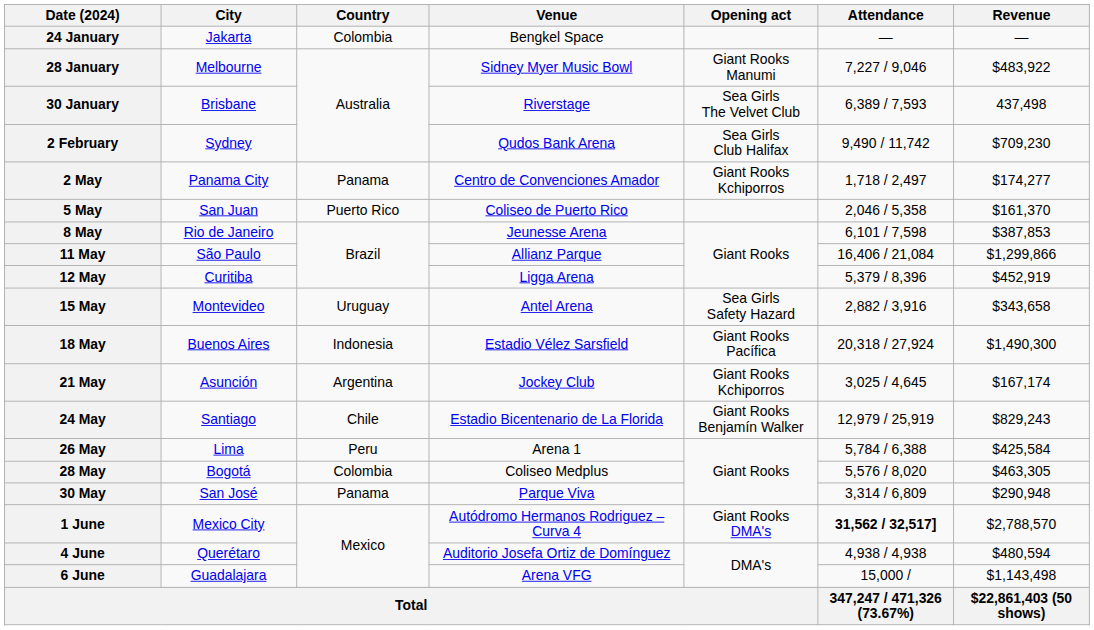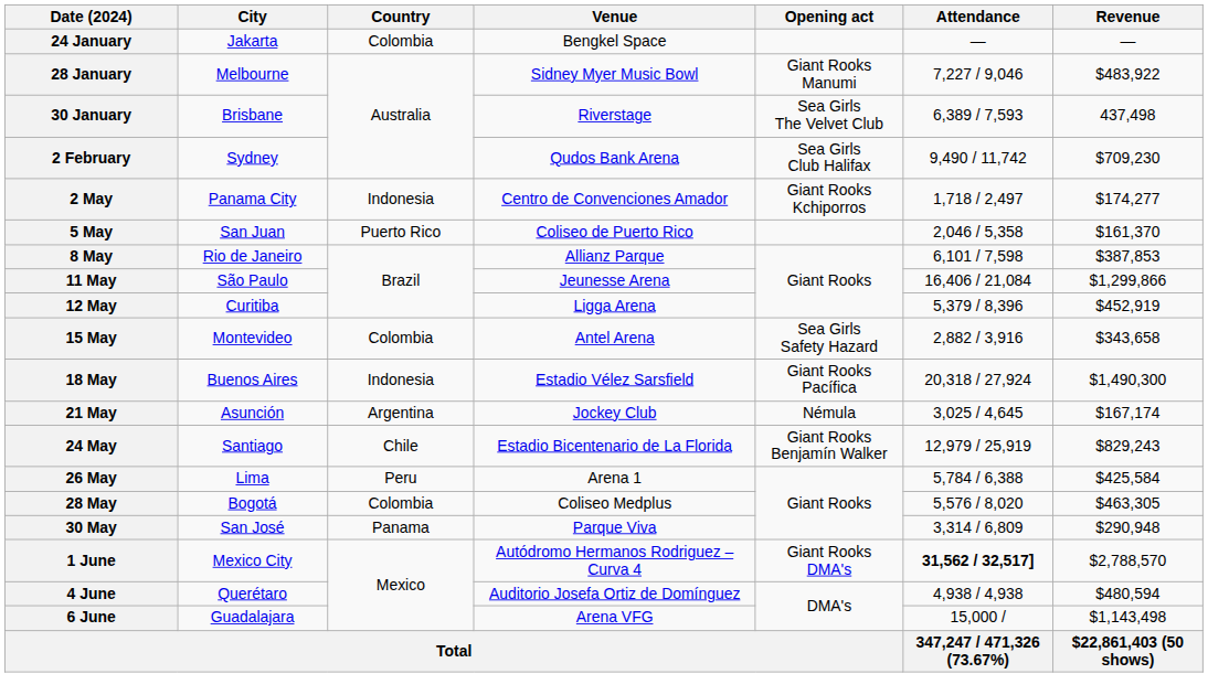 <table class="wikitable plainrowheaders" style="text-align:center;">
 <tr>
 <th scope="col" style="width:12em;">Date (2024)</th>
 <th scope="col" style="width:10em;">City</th>
 <th scope="col" style="width:10em;">Country</th>
 <th scope="col" style="width:20em;">Venue</th>
 <th scope="col" style="width:10em;">Opening act</th>
 <th scope="col" style="width:10em;">Attendance</th>
 <th scope="col" style="width:10em;">Revenue</th>
 </tr>
 <tr>
 <th scope="row" style="text-align:center;">24 January</th>
 <td><a href='#'>Jakarta</a></td>
 <td>Colombia</td>
 <td>Bengkel Space</td>
 <td></td>
 <td>—</td>
 <td>—</td>
 </tr>
 <tr>
 <th scope="row" style="text-align:center;">28 January</th>
 <td><a href='#'>Melbourne</a></td>
 <td rowspan="3">Australia</td>
 <td><a href='#'>Sidney Myer Music Bowl</a></td>
 <td>Giant Rooks<br>Manumi</td>
 <td>7,227 / 9,046</td>
 <td>$483,922</td>
 </tr>
 <tr>
 <th scope="row" style="text-align:center;">30 January</th>
 <td><a href='#'>Brisbane</a></td>
 <td><a href='#'>Riverstage</a></td>
 <td>Sea Girls<br>The Velvet Club</td>
 <td>6,389 / 7,593</td>
 <td>437,498</td>
 </tr>
 <tr>
 <th scope="row" style="text-align:center;">2 February</th>
 <td><a href='#'>Sydney</a></td>
 <td><a href='#'>Qudos Bank Arena</a></td>
 <td>Sea Girls<br>Club Halifax</td>
 <td>9,490 / 11,742</td>
 <td>$709,230</td>
 </tr>
 <tr>
 <th scope="row" style="text-align:center;">2 May</th>
 <td><a href='#'>Panama City</a></td>
-<td>Panama</td>
+<td>Indonesia</td>
 <td><a href='#'>Centro de Convenciones Amador</a></td>
 <td>Giant Rooks<br>Kchiporros</td>
 <td>1,718 / 2,497</td>
 <td>$174,277</td>
 </tr>
 <tr>
 <th scope="row" style="text-align:center;">5 May</th>
 <td><a href='#'>San Juan</a></td>
 <td>Puerto Rico</td>
 <td><a href='#'>Coliseo de Puerto Rico</a></td>
 <td></td>
 <td>2,046 / 5,358</td>
 <td>$161,370</td>
 </tr>
 <tr>
 <th scope="row" style="text-align:center;">8 May</th>
 <td><a href='#'>Rio de Janeiro</a></td>
 <td rowspan="3">Brazil</td>
-<td><a href='#'>Jeunesse Arena</a></td>
+<td><a href='#'>Allianz Parque</a></td>
 <td rowspan="3">Giant Rooks</td>
 <td>6,101 / 7,598</td>
 <td>$387,853</td>
 </tr>
 <tr>
 <th scope="row" style="text-align:center;">11 May</th>
 <td><a href='#'>São Paulo</a></td>
-<td><a href='#'>Allianz Parque</a></td>
+<td><a href='#'>Jeunesse Arena</a></td>
 <td>16,406 / 21,084</td>
 <td>$1,299,866</td>
 </tr>
 <tr>
 <th scope="row" style="text-align:center;">12 May</th>
 <td><a href='#'>Curitiba</a></td>
 <td><a href='#'>Ligga Arena</a></td>
 <td>5,379 / 8,396</td>
 <td>$452,919</td>
 </tr>
 <tr>
 <th scope="row" style="text-align:center;">15 May</th>
 <td><a href='#'>Montevideo</a></td>
-<td>Uruguay</td>
+<td>Colombia</td>
 <td><a href='#'>Antel Arena</a></td>
 <td>Sea Girls<br>Safety Hazard</td>
 <td>2,882 / 3,916</td>
 <td>$343,658</td>
 </tr>
 <tr>
 <th scope="row" style="text-align:center;">18 May</th>
 <td><a href='#'>Buenos Aires</a></td>
 <td>Indonesia</td>
 <td><a href='#'>Estadio Vélez Sarsfield</a></td>
 <td>Giant Rooks<br>Pacífica</td>
 <td>20,318 / 27,924</td>
 <td>$1,490,300</td>
 </tr>
 <tr>
 <th scope="row" style="text-align:center;">21 May</th>
 <td><a href='#'>Asunción</a></td>
 <td>Argentina</td>
 <td><a href='#'>Jockey Club</a></td>
-<td>Giant Rooks<br>Kchiporros</td>
+<td>Némula</td>
 <td>3,025 / 4,645</td>
 <td>$167,174</td>
 </tr>
 <tr>
 <th scope="row" style="text-align:center;">24 May</th>
 <td><a href='#'>Santiago</a></td>
 <td>Chile</td>
 <td><a href='#'>Estadio Bicentenario de La Florida</a></td>
 <td>Giant Rooks<br>Benjamín Walker</td>
 <td>12,979 / 25,919</td>
 <td>$829,243</td>
 </tr>
 <tr>
 <th scope="row" style="text-align:center;">26 May</th>
 <td><a href='#'>Lima</a></td>
 <td>Peru</td>
 <td>Arena 1</td>
 <td rowspan="3">Giant Rooks</td>
 <td>5,784 / 6,388</td>
 <td>$425,584</td>
 </tr>
 <tr>
 <th scope="row" style="text-align:center;">28 May</th>
 <td><a href='#'>Bogotá</a></td>
 <td>Colombia</td>
 <td>Coliseo Medplus</td>
 <td>5,576 / 8,020</td>
 <td>$463,305</td>
 </tr>
 <tr>
 <th scope="row" style="text-align:center;">30 May</th>
 <td><a href='#'>San José</a></td>
 <td>Panama</td>
 <td><a href='#'>Parque Viva</a></td>
 <td>3,314 / 6,809</td>
 <td>$290,948</td>
 </tr>
 <tr>
 <th scope="row" style="text-align:center;">1 June</th>
 <td><a href='#'>Mexico City</a></td>
 <td rowspan="3">Mexico</td>
 <td><a href='#'>Autódromo Hermanos Rodriguez – Curva 4</a></td>
 <td>Giant Rooks<br><a href='#'>DMA's</a></td>
 <td><strong>31,562 / 32,517]</strong></td>
 <td>$2,788,570</td>
 </tr>
 <tr>
 <th scope="row" style="text-align:center;">4 June</th>
 <td><a href='#'>Querétaro</a></td>
 <td><a href='#'>Auditorio Josefa Ortiz de Domínguez</a></td>
 <td rowspan="2">DMA's</td>
 <td>4,938 / 4,938</td>
 <td>$480,594</td>
 </tr>
 <tr>
 <th scope="row" style="text-align:center;">6 June</th>
 <td><a href='#'>Guadalajara</a></td>
 <td><a href='#'>Arena VFG</a></td>
 <td>15,000 / </td>
 <td>$1,143,498</td>
 </tr>
 <tr>
 <th colspan="5">Total</th>
 <th>347,247 / 471,326 (73.67%)</th>
 <th>$22,861,403 (50 shows)</th>
 </tr>
 </table>
